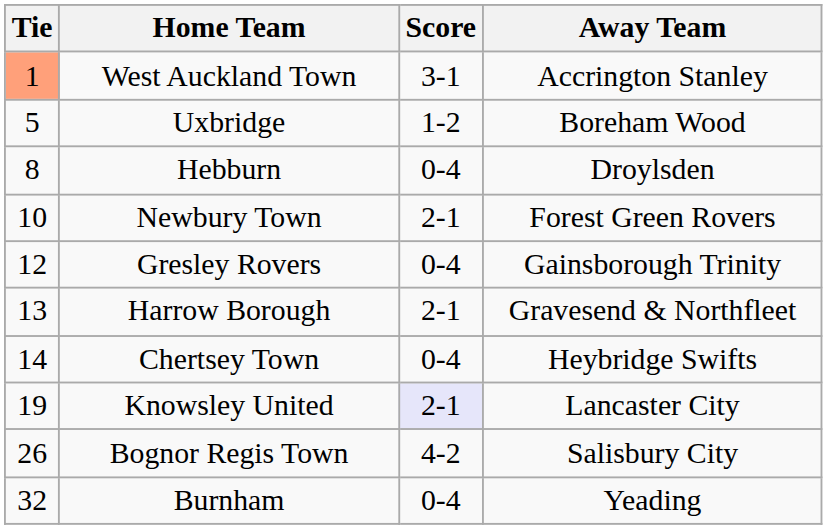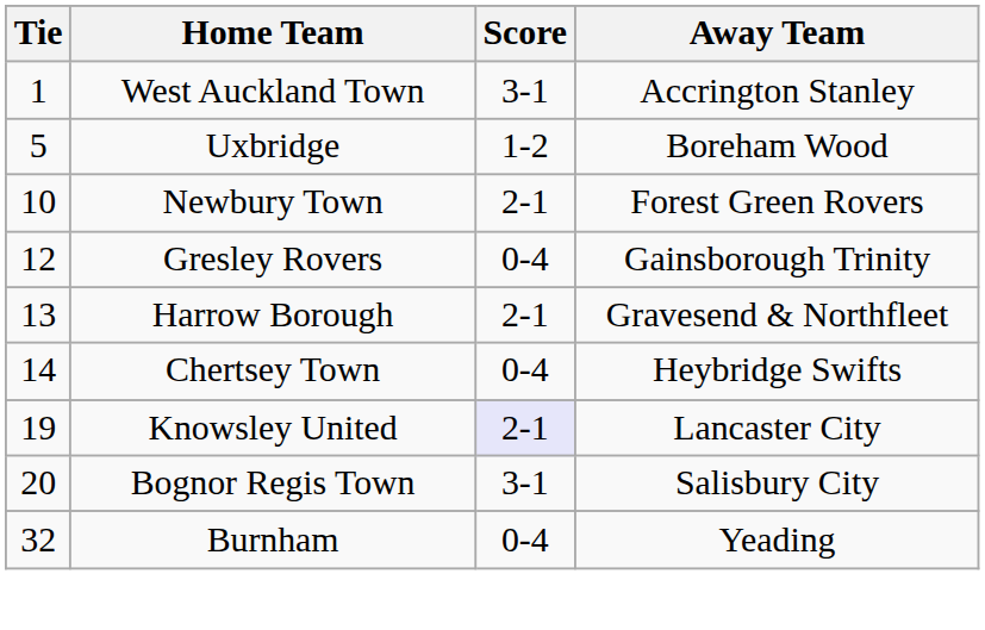 <table class="wikitable" style="text-align:center;">
 <tr>
 <th width=20>Tie</th>
 <th width=175>Home Team</th>
 <th width=20>Score</th>
 <th width=175>Away Team</th>
 </tr>
 <tr>
-<td style="background: lightsalmon;">1</td>
+<td>1</td>
 <td>West Auckland Town</td>
 <td>3-1</td>
 <td>Accrington Stanley</td>
 </tr>
 <tr>
 <td>5</td>
 <td>Uxbridge</td>
 <td>1-2</td>
 <td>Boreham Wood</td>
-</tr>
-<tr>
-<td>8</td>
-<td>Hebburn</td>
-<td>0-4</td>
-<td>Droylsden</td>
 </tr>
 <tr>
 <td>10</td>
 <td>Newbury Town</td>
 <td>2-1</td>
 <td>Forest Green Rovers</td>
 </tr>
 <tr>
 <td>12</td>
 <td>Gresley Rovers</td>
 <td>0-4</td>
 <td>Gainsborough Trinity</td>
 </tr>
 <tr>
 <td>13</td>
 <td>Harrow Borough</td>
 <td>2-1</td>
 <td>Gravesend & Northfleet</td>
 </tr>
 <tr>
 <td>14</td>
 <td>Chertsey Town</td>
 <td>0-4</td>
 <td>Heybridge Swifts</td>
 </tr>
 <tr>
 <td>19</td>
 <td>Knowsley United</td>
 <td style="background: lavender;">2-1</td>
 <td>Lancaster City</td>
 </tr>
 <tr>
-<td>26</td>
+<td>20</td>
 <td>Bognor Regis Town</td>
-<td>4-2</td>
+<td>3-1</td>
 <td>Salisbury City</td>
 </tr>
 <tr>
 <td>32</td>
 <td>Burnham</td>
 <td>0-4</td>
 <td>Yeading</td>
 </tr>
 </table>
